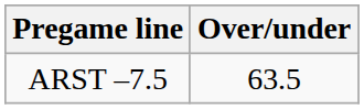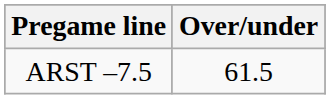 <table class="wikitable">
 <tr align="center">
 <th style=>Pregame line</th>
 <th style=>Over/under</th>
 </tr>
 <tr align="center">
 <td>ARST –7.5</td>
-<td>63.5</td>
+<td>61.5</td>
 </tr>
 </table>
